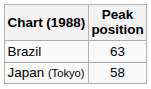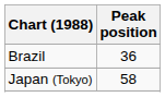 <table class="wikitable">
 <tr>
 <th>Chart (1988)</th>
 <th>Peak<br>position</th>
 </tr>
 <tr>
 </tr>
 <tr>
 </tr>
 <tr>
 <td>Brazil</td>
-<td style="text-align:center;">63</td>
+<td style="text-align:center;">36</td>
 </tr>
 <tr>
 </tr>
 <tr>
 <td>Japan <small>(Tokyo)</small></td>
 <td style="text-align:center;">58</td>
 </tr>
 <tr>
 </tr>
 <tr>
 </tr>
 <tr>
 </tr>
 <tr>
 </tr>
 <tr>
 </tr>
 <tr>
 </tr>
 <tr>
 </tr>
 <tr>
 </tr>
 <tr>
 </tr>
 </table>
